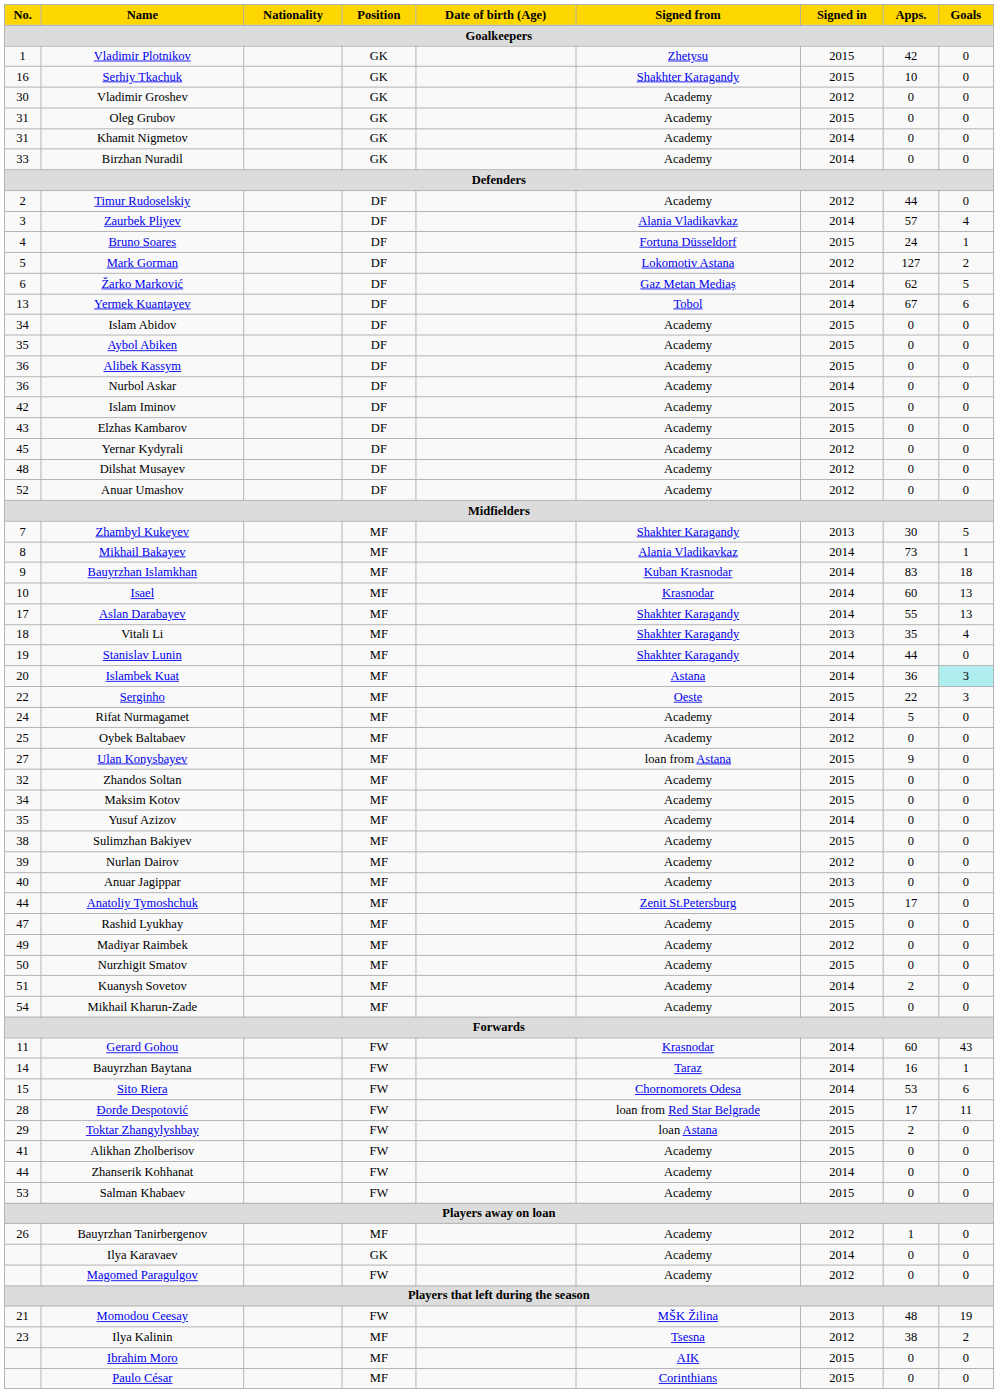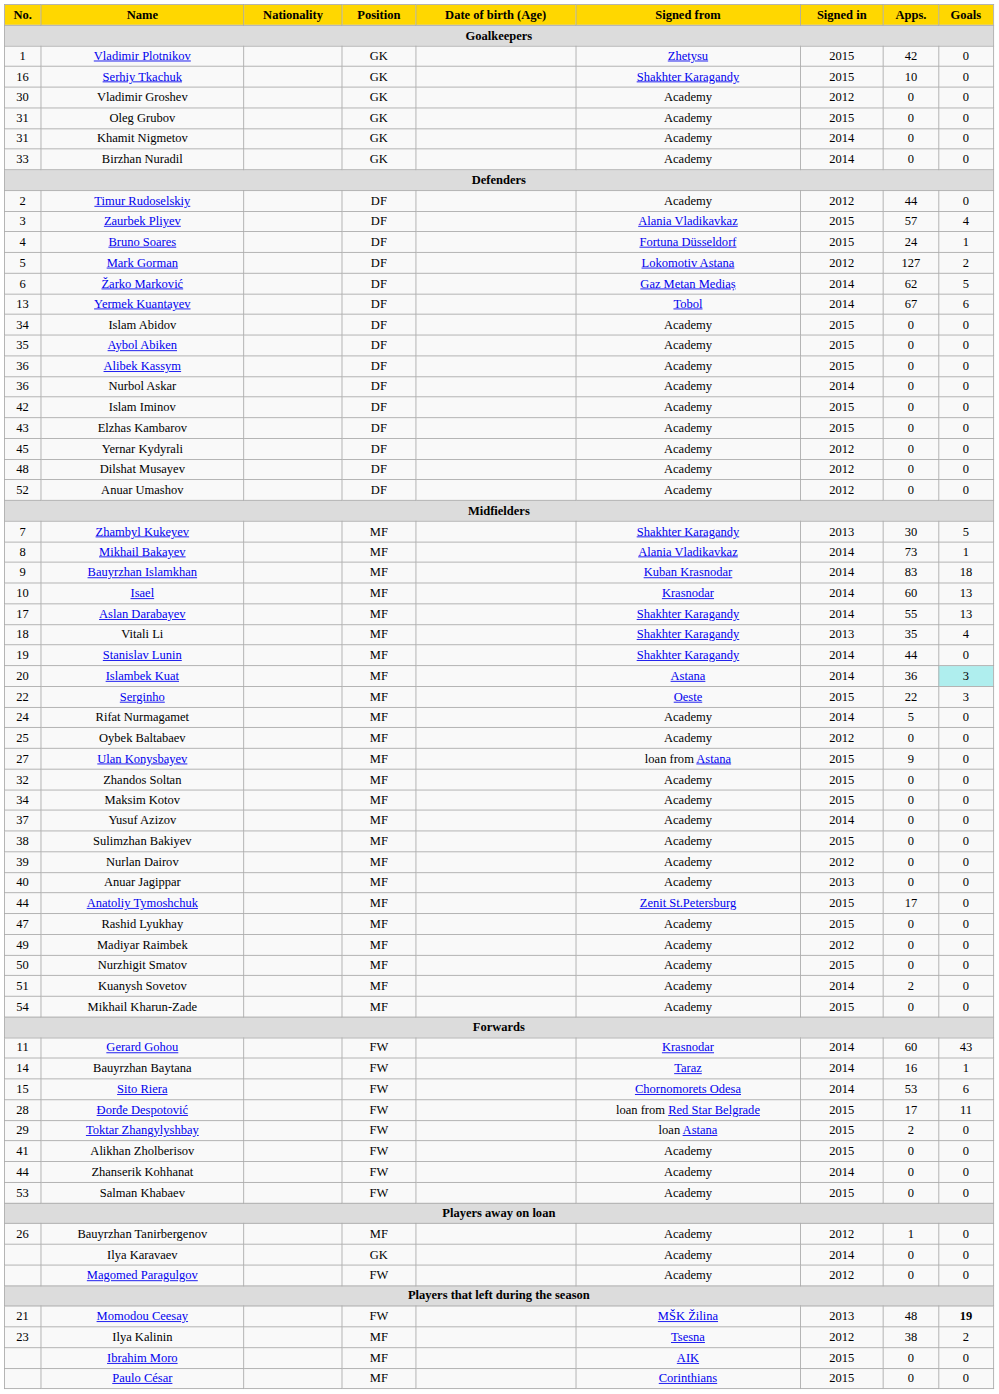 <table class="wikitable"  style="text-align:center; font-size:90%; width:90%;">
 <tr>
 <th style="background:#FFD700; color:#000000; text-align:center;">No.</th>
 <th style="background:#FFD700; color:#000000; text-align:center;">Name</th>
 <th style="background:#FFD700; color:#000000; text-align:center;">Nationality</th>
 <th style="background:#FFD700; color:#000000; text-align:center;">Position</th>
 <th style="background:#FFD700; color:#000000; text-align:center;">Date of birth (Age)</th>
 <th style="background:#FFD700; color:#000000; text-align:center;">Signed from</th>
 <th style="background:#FFD700; color:#000000; text-align:center;">Signed in</th>
 <th style="background:#FFD700; color:#000000; text-align:center;">Apps.</th>
 <th style="background:#FFD700; color:#000000; text-align:center;">Goals</th>
 </tr>
 <tr>
 <th colspan="11"  style="background:#dcdcdc; text-align:center;">Goalkeepers</th>
 </tr>
 <tr>
 <td>1</td>
 <td><a href='#'>Vladimir Plotnikov</a></td>
 <td></td>
 <td>GK</td>
 <td></td>
 <td><a href='#'>Zhetysu</a></td>
 <td>2015</td>
 <td>42</td>
 <td>0</td>
 </tr>
 <tr>
 <td>16</td>
 <td><a href='#'>Serhiy Tkachuk</a></td>
 <td></td>
 <td>GK</td>
 <td></td>
 <td><a href='#'>Shakhter Karagandy</a></td>
 <td>2015</td>
 <td>10</td>
 <td>0</td>
 </tr>
 <tr>
 <td>30</td>
 <td>Vladimir Groshev</td>
 <td></td>
 <td>GK</td>
 <td></td>
 <td>Academy</td>
 <td>2012</td>
 <td>0</td>
 <td>0</td>
 </tr>
 <tr>
 <td>31</td>
 <td>Oleg Grubov</td>
 <td></td>
 <td>GK</td>
 <td></td>
 <td>Academy</td>
 <td>2015</td>
 <td>0</td>
 <td>0</td>
 </tr>
 <tr>
 <td>31</td>
 <td>Khamit Nigmetov</td>
 <td></td>
 <td>GK</td>
 <td></td>
 <td>Academy</td>
 <td>2014</td>
 <td>0</td>
 <td>0</td>
 </tr>
 <tr>
 <td>33</td>
 <td>Birzhan Nuradil</td>
 <td></td>
 <td>GK</td>
 <td></td>
 <td>Academy</td>
 <td>2014</td>
 <td>0</td>
 <td>0</td>
 </tr>
 <tr>
 <th colspan="11"  style="background:#dcdcdc; text-align:center;">Defenders</th>
 </tr>
 <tr>
 <td>2</td>
 <td><a href='#'>Timur Rudoselskiy</a></td>
 <td></td>
 <td>DF</td>
 <td></td>
 <td>Academy</td>
 <td>2012</td>
 <td>44</td>
 <td>0</td>
 </tr>
 <tr>
 <td>3</td>
 <td><a href='#'>Zaurbek Pliyev</a></td>
 <td></td>
 <td>DF</td>
 <td></td>
 <td><a href='#'>Alania Vladikavkaz</a></td>
-<td>2014</td>
+<td>2015</td>
 <td>57</td>
 <td>4</td>
 </tr>
 <tr>
 <td>4</td>
 <td><a href='#'>Bruno Soares</a></td>
 <td></td>
 <td>DF</td>
 <td></td>
 <td><a href='#'>Fortuna Düsseldorf</a></td>
 <td>2015</td>
 <td>24</td>
 <td>1</td>
 </tr>
 <tr>
 <td>5</td>
 <td><a href='#'>Mark Gorman</a></td>
 <td></td>
 <td>DF</td>
 <td></td>
 <td><a href='#'>Lokomotiv Astana</a></td>
 <td>2012</td>
 <td>127</td>
 <td>2</td>
 </tr>
 <tr>
 <td>6</td>
 <td><a href='#'>Žarko Marković</a></td>
 <td></td>
 <td>DF</td>
 <td></td>
 <td><a href='#'>Gaz Metan Mediaș</a></td>
 <td>2014</td>
 <td>62</td>
 <td>5</td>
 </tr>
 <tr>
 <td>13</td>
 <td><a href='#'>Yermek Kuantayev</a></td>
 <td></td>
 <td>DF</td>
 <td></td>
 <td><a href='#'>Tobol</a></td>
 <td>2014</td>
 <td>67</td>
 <td>6</td>
 </tr>
 <tr>
 <td>34</td>
 <td>Islam Abidov</td>
 <td></td>
 <td>DF</td>
 <td></td>
 <td>Academy</td>
 <td>2015</td>
 <td>0</td>
 <td>0</td>
 </tr>
 <tr>
 <td>35</td>
 <td><a href='#'>Aybol Abiken</a></td>
 <td></td>
 <td>DF</td>
 <td></td>
 <td>Academy</td>
 <td>2015</td>
 <td>0</td>
 <td>0</td>
 </tr>
 <tr>
 <td>36</td>
 <td><a href='#'>Alibek Kassym</a></td>
 <td></td>
 <td>DF</td>
 <td></td>
 <td>Academy</td>
 <td>2015</td>
 <td>0</td>
 <td>0</td>
 </tr>
 <tr>
 <td>36</td>
 <td>Nurbol Askar</td>
 <td></td>
 <td>DF</td>
 <td></td>
 <td>Academy</td>
 <td>2014</td>
 <td>0</td>
 <td>0</td>
 </tr>
 <tr>
 <td>42</td>
 <td>Islam Iminov</td>
 <td></td>
 <td>DF</td>
 <td></td>
 <td>Academy</td>
 <td>2015</td>
 <td>0</td>
 <td>0</td>
 </tr>
 <tr>
 <td>43</td>
 <td>Elzhas Kambarov</td>
 <td></td>
 <td>DF</td>
 <td></td>
 <td>Academy</td>
 <td>2015</td>
 <td>0</td>
 <td>0</td>
 </tr>
 <tr>
 <td>45</td>
 <td>Yernar Kydyrali</td>
 <td></td>
 <td>DF</td>
 <td></td>
 <td>Academy</td>
 <td>2012</td>
 <td>0</td>
 <td>0</td>
 </tr>
 <tr>
 <td>48</td>
 <td>Dilshat Musayev</td>
 <td></td>
 <td>DF</td>
 <td></td>
 <td>Academy</td>
 <td>2012</td>
 <td>0</td>
 <td>0</td>
 </tr>
 <tr>
 <td>52</td>
 <td>Anuar Umashov</td>
 <td></td>
 <td>DF</td>
 <td></td>
 <td>Academy</td>
 <td>2012</td>
 <td>0</td>
 <td>0</td>
 </tr>
 <tr>
 <th colspan="11"  style="background:#dcdcdc; text-align:center;">Midfielders</th>
 </tr>
 <tr>
 <td>7</td>
 <td><a href='#'>Zhambyl Kukeyev</a></td>
 <td></td>
 <td>MF</td>
 <td></td>
 <td><a href='#'>Shakhter Karagandy</a></td>
 <td>2013</td>
 <td>30</td>
 <td>5</td>
 </tr>
 <tr>
 <td>8</td>
 <td><a href='#'>Mikhail Bakayev</a></td>
 <td></td>
 <td>MF</td>
 <td></td>
 <td><a href='#'>Alania Vladikavkaz</a></td>
 <td>2014</td>
 <td>73</td>
 <td>1</td>
 </tr>
 <tr>
 <td>9</td>
 <td><a href='#'>Bauyrzhan Islamkhan</a></td>
 <td></td>
 <td>MF</td>
 <td></td>
 <td><a href='#'>Kuban Krasnodar</a></td>
 <td>2014</td>
 <td>83</td>
 <td>18</td>
 </tr>
 <tr>
 <td>10</td>
 <td><a href='#'>Isael</a></td>
 <td></td>
 <td>MF</td>
 <td></td>
 <td><a href='#'>Krasnodar</a></td>
 <td>2014</td>
 <td>60</td>
 <td>13</td>
 </tr>
 <tr>
 <td>17</td>
 <td><a href='#'>Aslan Darabayev</a></td>
 <td></td>
 <td>MF</td>
 <td></td>
 <td><a href='#'>Shakhter Karagandy</a></td>
 <td>2014</td>
 <td>55</td>
 <td>13</td>
 </tr>
 <tr>
 <td>18</td>
 <td>Vitali Li</td>
 <td></td>
 <td>MF</td>
 <td></td>
 <td><a href='#'>Shakhter Karagandy</a></td>
 <td>2013</td>
 <td>35</td>
 <td>4</td>
 </tr>
 <tr>
 <td>19</td>
 <td><a href='#'>Stanislav Lunin</a></td>
 <td></td>
 <td>MF</td>
 <td></td>
 <td><a href='#'>Shakhter Karagandy</a></td>
 <td>2014</td>
 <td>44</td>
 <td>0</td>
 </tr>
 <tr>
 <td>20</td>
 <td><a href='#'>Islambek Kuat</a></td>
 <td></td>
 <td>MF</td>
 <td></td>
 <td><a href='#'>Astana</a></td>
 <td>2014</td>
 <td>36</td>
 <td style="background: paleturquoise;">3</td>
 </tr>
 <tr>
 <td>22</td>
 <td><a href='#'>Serginho</a></td>
 <td></td>
 <td>MF</td>
 <td></td>
 <td><a href='#'>Oeste</a></td>
 <td>2015</td>
 <td>22</td>
 <td>3</td>
 </tr>
 <tr>
 <td>24</td>
 <td>Rifat Nurmagamet</td>
 <td></td>
 <td>MF</td>
 <td></td>
 <td>Academy</td>
 <td>2014</td>
 <td>5</td>
 <td>0</td>
 </tr>
 <tr>
 <td>25</td>
 <td>Oybek Baltabaev</td>
 <td></td>
 <td>MF</td>
 <td></td>
 <td>Academy</td>
 <td>2012</td>
 <td>0</td>
 <td>0</td>
 </tr>
 <tr>
 <td>27</td>
 <td><a href='#'>Ulan Konysbayev</a></td>
 <td></td>
 <td>MF</td>
 <td></td>
 <td>loan from <a href='#'>Astana</a></td>
 <td>2015</td>
 <td>9</td>
 <td>0</td>
 </tr>
 <tr>
 <td>32</td>
 <td>Zhandos Soltan</td>
 <td></td>
 <td>MF</td>
 <td></td>
 <td>Academy</td>
 <td>2015</td>
 <td>0</td>
 <td>0</td>
 </tr>
 <tr>
 <td>34</td>
 <td>Maksim Kotov</td>
 <td></td>
 <td>MF</td>
 <td></td>
 <td>Academy</td>
 <td>2015</td>
 <td>0</td>
 <td>0</td>
 </tr>
 <tr>
-<td>35</td>
+<td>37</td>
 <td>Yusuf Azizov</td>
 <td></td>
 <td>MF</td>
 <td></td>
 <td>Academy</td>
 <td>2014</td>
 <td>0</td>
 <td>0</td>
 </tr>
 <tr>
 <td>38</td>
 <td>Sulimzhan Bakiyev</td>
 <td></td>
 <td>MF</td>
 <td></td>
 <td>Academy</td>
 <td>2015</td>
 <td>0</td>
 <td>0</td>
 </tr>
 <tr>
 <td>39</td>
 <td>Nurlan Dairov</td>
 <td></td>
 <td>MF</td>
 <td></td>
 <td>Academy</td>
 <td>2012</td>
 <td>0</td>
 <td>0</td>
 </tr>
 <tr>
 <td>40</td>
 <td>Anuar Jagippar</td>
 <td></td>
 <td>MF</td>
 <td></td>
 <td>Academy</td>
 <td>2013</td>
 <td>0</td>
 <td>0</td>
 </tr>
 <tr>
 <td>44</td>
 <td><a href='#'>Anatoliy Tymoshchuk</a></td>
 <td></td>
 <td>MF</td>
 <td></td>
 <td><a href='#'>Zenit St.Petersburg</a></td>
 <td>2015</td>
 <td>17</td>
 <td>0</td>
 </tr>
 <tr>
 <td>47</td>
 <td>Rashid Lyukhay</td>
 <td></td>
 <td>MF</td>
 <td></td>
 <td>Academy</td>
 <td>2015</td>
 <td>0</td>
 <td>0</td>
 </tr>
 <tr>
 <td>49</td>
 <td>Madiyar Raimbek</td>
 <td></td>
 <td>MF</td>
 <td></td>
 <td>Academy</td>
 <td>2012</td>
 <td>0</td>
 <td>0</td>
 </tr>
 <tr>
 <td>50</td>
 <td>Nurzhigit Smatov</td>
 <td></td>
 <td>MF</td>
 <td></td>
 <td>Academy</td>
 <td>2015</td>
 <td>0</td>
 <td>0</td>
 </tr>
 <tr>
 <td>51</td>
 <td>Kuanysh Sovetov</td>
 <td></td>
 <td>MF</td>
 <td></td>
 <td>Academy</td>
 <td>2014</td>
 <td>2</td>
 <td>0</td>
 </tr>
 <tr>
 <td>54</td>
 <td>Mikhail Kharun-Zade</td>
 <td></td>
 <td>MF</td>
 <td></td>
 <td>Academy</td>
 <td>2015</td>
 <td>0</td>
 <td>0</td>
 </tr>
 <tr>
 <th colspan="11"  style="background:#dcdcdc; text-align:center;">Forwards</th>
 </tr>
 <tr>
 <td>11</td>
 <td><a href='#'>Gerard Gohou</a></td>
 <td></td>
 <td>FW</td>
 <td></td>
 <td><a href='#'>Krasnodar</a></td>
 <td>2014</td>
 <td>60</td>
 <td>43</td>
 </tr>
 <tr>
 <td>14</td>
 <td>Bauyrzhan Baytana</td>
 <td></td>
 <td>FW</td>
 <td></td>
 <td><a href='#'>Taraz</a></td>
 <td>2014</td>
 <td>16</td>
 <td>1</td>
 </tr>
 <tr>
 <td>15</td>
 <td><a href='#'>Sito Riera</a></td>
 <td></td>
 <td>FW</td>
 <td></td>
 <td><a href='#'>Chornomorets Odesa</a></td>
 <td>2014</td>
 <td>53</td>
 <td>6</td>
 </tr>
 <tr>
 <td>28</td>
 <td><a href='#'>Đorđe Despotović</a></td>
 <td></td>
 <td>FW</td>
 <td></td>
 <td>loan from <a href='#'>Red Star Belgrade</a></td>
 <td>2015</td>
 <td>17</td>
 <td>11</td>
 </tr>
 <tr>
 <td>29</td>
 <td><a href='#'>Toktar Zhangylyshbay</a></td>
 <td></td>
 <td>FW</td>
 <td></td>
 <td>loan <a href='#'>Astana</a></td>
 <td>2015</td>
 <td>2</td>
 <td>0</td>
 </tr>
 <tr>
 <td>41</td>
 <td>Alikhan Zholberisov</td>
 <td></td>
 <td>FW</td>
 <td></td>
 <td>Academy</td>
 <td>2015</td>
 <td>0</td>
 <td>0</td>
 </tr>
 <tr>
 <td>44</td>
 <td>Zhanserik Kohhanat</td>
 <td></td>
 <td>FW</td>
 <td></td>
 <td>Academy</td>
 <td>2014</td>
 <td>0</td>
 <td>0</td>
 </tr>
 <tr>
 <td>53</td>
 <td>Salman Khabaev</td>
 <td></td>
 <td>FW</td>
 <td></td>
 <td>Academy</td>
 <td>2015</td>
 <td>0</td>
 <td>0</td>
 </tr>
 <tr>
 <th colspan="11"  style="background:#dcdcdc; text-align:center;">Players away on loan</th>
 </tr>
 <tr>
 <td>26</td>
 <td>Bauyrzhan Tanirbergenov</td>
 <td></td>
 <td>MF</td>
 <td></td>
 <td>Academy</td>
 <td>2012</td>
 <td>1</td>
 <td>0</td>
 </tr>
 <tr>
 <td></td>
 <td>Ilya Karavaev</td>
 <td></td>
 <td>GK</td>
 <td></td>
 <td>Academy</td>
 <td>2014</td>
 <td>0</td>
 <td>0</td>
 </tr>
 <tr>
 <td></td>
 <td><a href='#'>Magomed Paragulgov</a></td>
 <td></td>
 <td>FW</td>
 <td></td>
 <td>Academy</td>
 <td>2012</td>
 <td>0</td>
 <td>0</td>
 </tr>
 <tr>
 <th colspan="11"  style="background:#dcdcdc; text-align:center;">Players that left during the season</th>
 </tr>
 <tr>
 <td>21</td>
 <td><a href='#'>Momodou Ceesay</a></td>
 <td></td>
 <td>FW</td>
 <td></td>
 <td><a href='#'>MŠK Žilina</a></td>
 <td>2013</td>
 <td>48</td>
-<td>19</td>
+<td><strong>19</strong></td>
 </tr>
 <tr>
 <td>23</td>
 <td>Ilya Kalinin</td>
 <td></td>
 <td>MF</td>
 <td></td>
 <td><a href='#'>Tsesna</a></td>
 <td>2012</td>
 <td>38</td>
 <td>2</td>
 </tr>
 <tr>
 <td></td>
 <td><a href='#'>Ibrahim Moro</a></td>
 <td></td>
 <td>MF</td>
 <td></td>
 <td><a href='#'>AIK</a></td>
 <td>2015</td>
 <td>0</td>
 <td>0</td>
 </tr>
 <tr>
 <td></td>
 <td><a href='#'>Paulo César</a></td>
 <td></td>
 <td>MF</td>
 <td></td>
 <td><a href='#'>Corinthians</a></td>
 <td>2015</td>
 <td>0</td>
 <td>0</td>
 </tr>
 </table>
